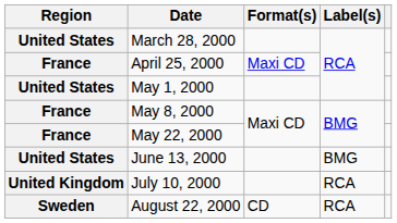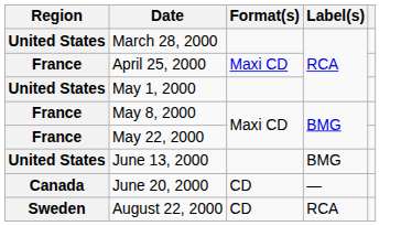 <table class="wikitable plainrowheaders">
 <tr>
 <th scope="col">Region</th>
 <th scope="col">Date</th>
 <th scope="col">Format(s)</th>
 <th scope="col">Label(s)</th>
 <th scope="col"></th>
 </tr>
 <tr>
 <th scope="row">United States</th>
 <td>March 28, 2000</td>
 <td></td>
 <td rowspan="3"><a href='#'>RCA</a></td>
 <td></td>
 </tr>
 <tr>
 <th scope="row">France</th>
 <td>April 25, 2000</td>
 <td><a href='#'>Maxi CD</a></td>
 <td></td>
 </tr>
 <tr>
 <th scope="row">United States</th>
 <td>May 1, 2000</td>
 <td></td>
 <td></td>
 </tr>
 <tr>
 <th scope="row">France</th>
 <td>May 8, 2000</td>
 <td rowspan="2">Maxi CD</td>
 <td rowspan="2"><a href='#'>BMG</a></td>
 <td></td>
 </tr>
 <tr>
 <th scope="row">France</th>
 <td>May 22, 2000</td>
 <td></td>
 </tr>
 <tr>
 <th scope="row">United States</th>
 <td>June 13, 2000</td>
 <td></td>
 <td>BMG</td>
 <td></td>
 </tr>
 <tr>
-<th scope="row">United Kingdom</th>
-<td>July 10, 2000</td>
-<td></td>
-<td>RCA</td>
+<th scope="row">Canada</th>
+<td>June 20, 2000</td>
+<td>CD</td>
+<td>—</td>
 <td></td>
 </tr>
 <tr>
 <th scope="row">Sweden</th>
 <td>August 22, 2000</td>
 <td>CD</td>
 <td>RCA</td>
 <td></td>
 </tr>
 </table>
